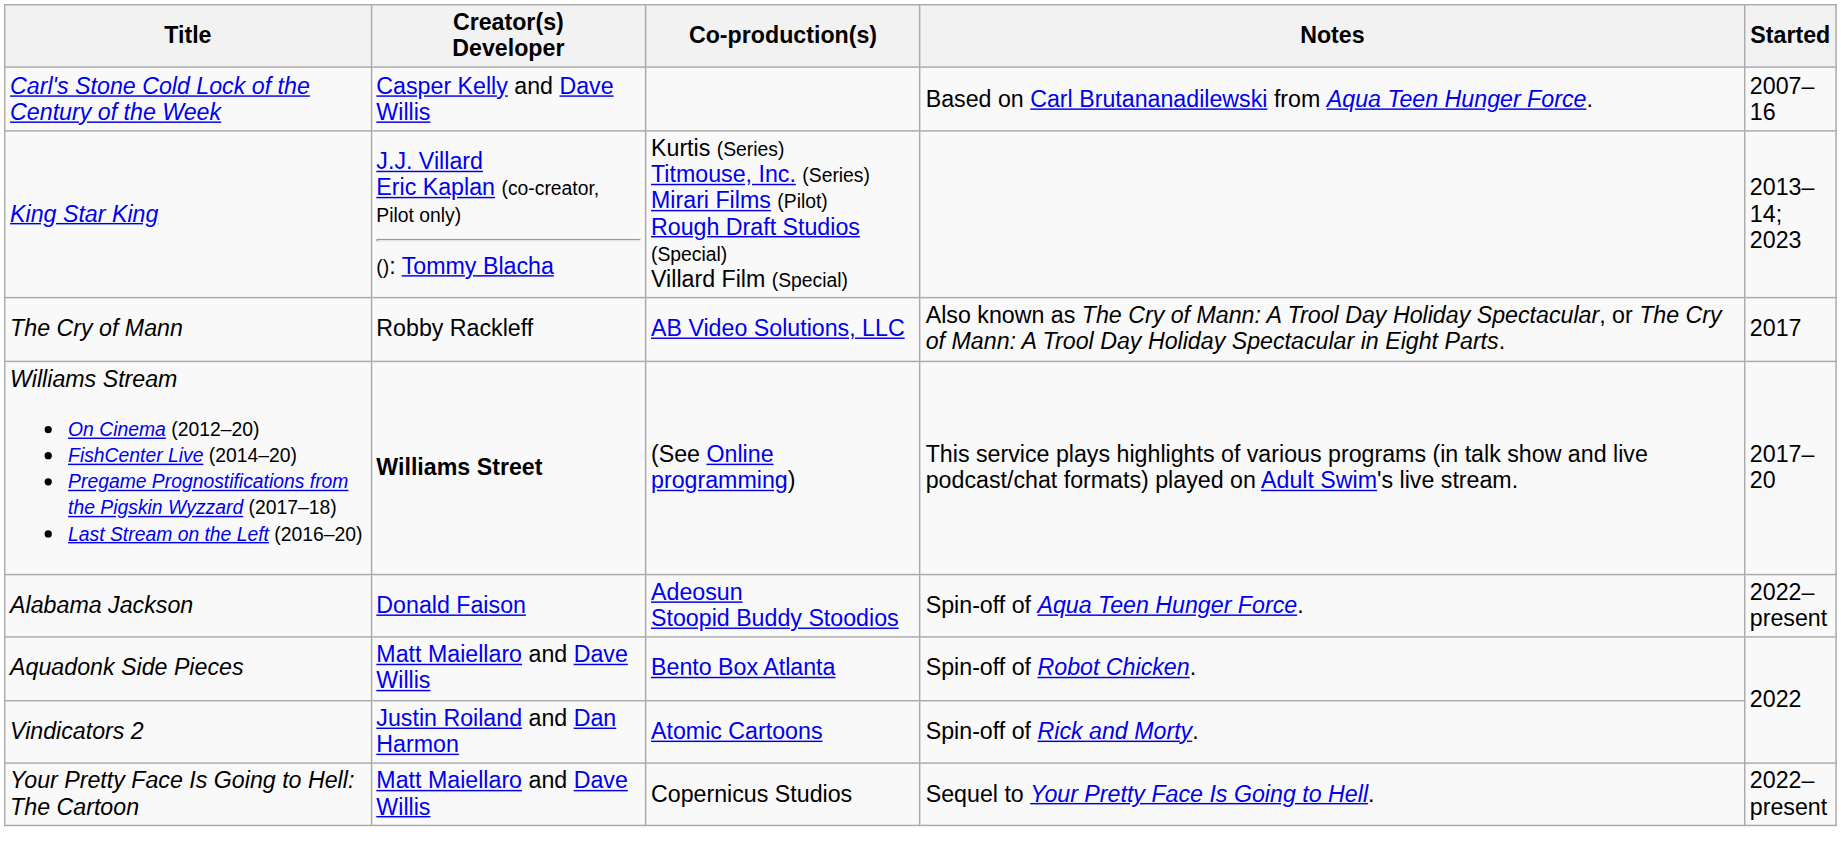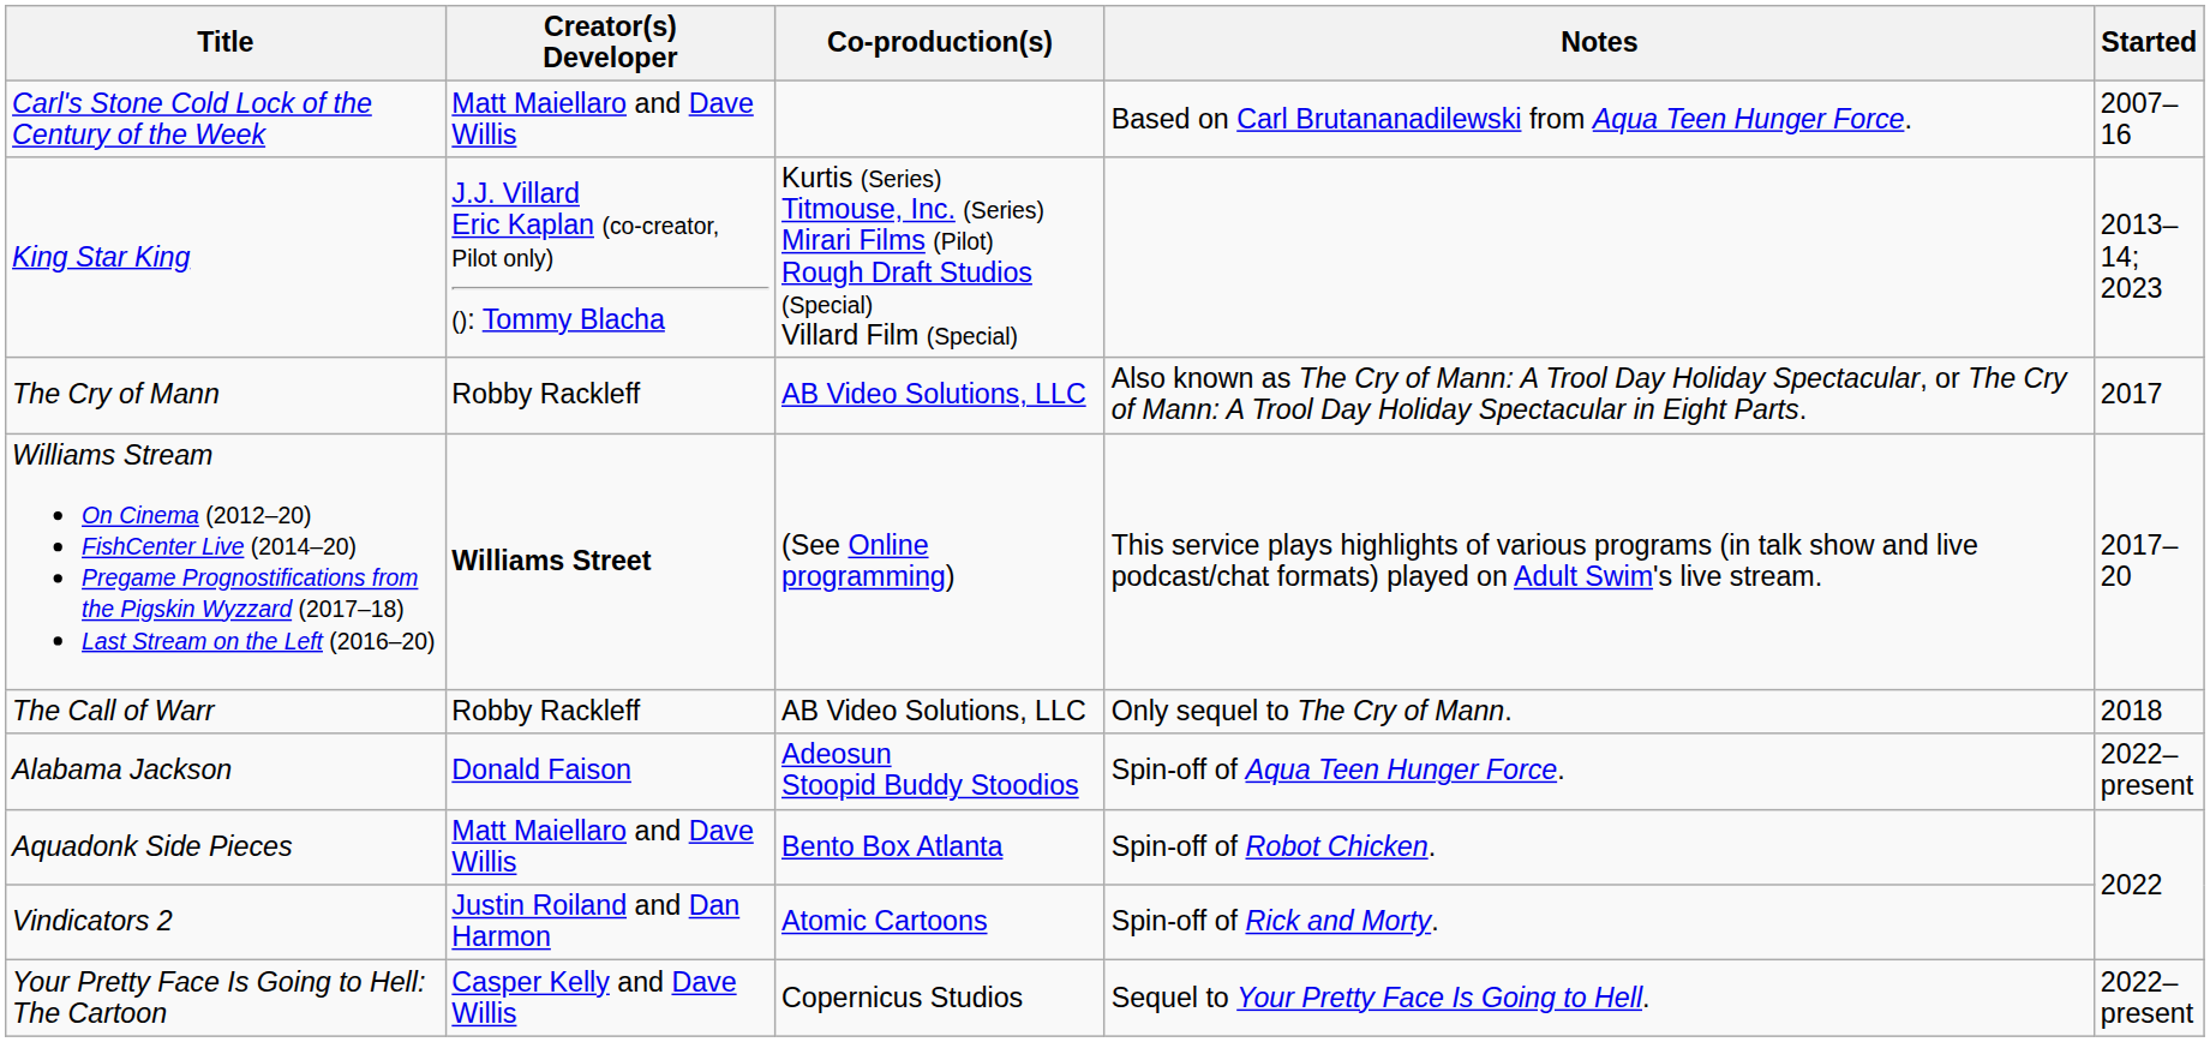 <table class="wikitable sortable" style="width:100%">
 <tr>
 <th width="20%">Title</th>
 <th width="15%">Creator(s)<br>Developer</th>
 <th width="15%">Co-production(s)</th>
 <th width="45%">Notes</th>
 <th width="5%">Started</th>
 </tr>
 <tr>
 <td><em><a href='#'>Carl's Stone Cold Lock of the Century of the Week</a></em></td>
-<td><a href='#'>Casper Kelly</a> and <a href='#'>Dave Willis</a></td>
+<td><a href='#'>Matt Maiellaro</a> and <a href='#'>Dave Willis</a></td>
 <td></td>
 <td>Based on <a href='#'>Carl Brutananadilewski</a> from <em><a href='#'>Aqua Teen Hunger Force</a></em>.</td>
 <td>2007–16</td>
 </tr>
 <tr>
 <td><em><a href='#'>King Star King</a></em></td>
 <td><a href='#'>J.J. Villard</a><br><a href='#'>Eric Kaplan</a> <small>(co-creator, Pilot only)</small><hr><small>()</small>: <a href='#'>Tommy Blacha</a></td>
 <td>Kurtis <small>(Series)</small><br><a href='#'>Titmouse, Inc.</a> <small>(Series)</small><br><a href='#'>Mirari Films</a> <small>(Pilot)</small><br><a href='#'>Rough Draft Studios</a> <small>(Special)</small><br>Villard Film <small>(Special)</small></td>
 <td></td>
 <td>2013–14; 2023</td>
 </tr>
 <tr>
 <td><em>The Cry of Mann</em></td>
 <td>Robby Rackleff</td>
 <td><a href='#'>AB Video Solutions, LLC</a></td>
 <td>Also known as <em>The Cry of Mann: A Trool Day Holiday Spectacular</em>, or <em>The Cry of Mann: A Trool Day Holiday Spectacular in Eight Parts</em>.</td>
 <td>2017</td>
 </tr>
 <tr>
 <td><em>Williams Stream</em><br><ul><li><small><em><a href='#'>On Cinema</a></em> (2012–20)</small></li><li><small><em><a href='#'>FishCenter Live</a></em> (2014–20)</small></li><li><small><em><a href='#'>Pregame Prognostifications from the Pigskin Wyzzard</a></em> (2017–18)</small></li><li><small><em><a href='#'>Last Stream on the Left</a></em> (2016–20)</small></li></ul></td>
 <td><strong>Williams Street</strong></td>
 <td>(See <a href='#'>Online programming</a>)</td>
 <td>This service plays highlights of various programs (in talk show and live podcast/chat formats) played on <a href='#'>Adult Swim</a>'s live stream.</td>
 <td>2017–20</td>
 </tr>
 <tr>
+<td><em>The Call of Warr</em></td>
+<td>Robby Rackleff</td>
+<td>AB Video Solutions, LLC</td>
+<td>Only sequel to <em>The Cry of Mann</em>.</td>
+<td>2018</td>
+</tr>
+<tr>
 <td><em>Alabama Jackson</em></td>
 <td><a href='#'>Donald Faison</a></td>
 <td><a href='#'>Adeosun</a><br><a href='#'>Stoopid Buddy Stoodios</a></td>
 <td>Spin-off of <em><a href='#'>Aqua Teen Hunger Force</a></em>.</td>
 <td>2022–present</td>
 </tr>
 <tr>
 <td><em>Aquadonk Side Pieces</em></td>
 <td><a href='#'>Matt Maiellaro</a> and <a href='#'>Dave Willis</a></td>
 <td><a href='#'>Bento Box Atlanta</a></td>
 <td>Spin-off of <em><a href='#'>Robot Chicken</a></em>.</td>
 <td rowspan="2">2022</td>
 </tr>
 <tr>
 <td><em>Vindicators 2</em></td>
 <td><a href='#'>Justin Roiland</a> and <a href='#'>Dan Harmon</a></td>
 <td><a href='#'>Atomic Cartoons</a></td>
 <td>Spin-off of <em><a href='#'>Rick and Morty</a></em>.</td>
 </tr>
 <tr>
 <td><em>Your Pretty Face Is Going to Hell: The Cartoon</em></td>
-<td><a href='#'>Matt Maiellaro</a> and <a href='#'>Dave Willis</a></td>
+<td><a href='#'>Casper Kelly</a> and <a href='#'>Dave Willis</a></td>
 <td>Copernicus Studios</td>
 <td>Sequel to <em><a href='#'>Your Pretty Face Is Going to Hell</a></em>.</td>
 <td>2022–present</td>
 </tr>
 </table>
